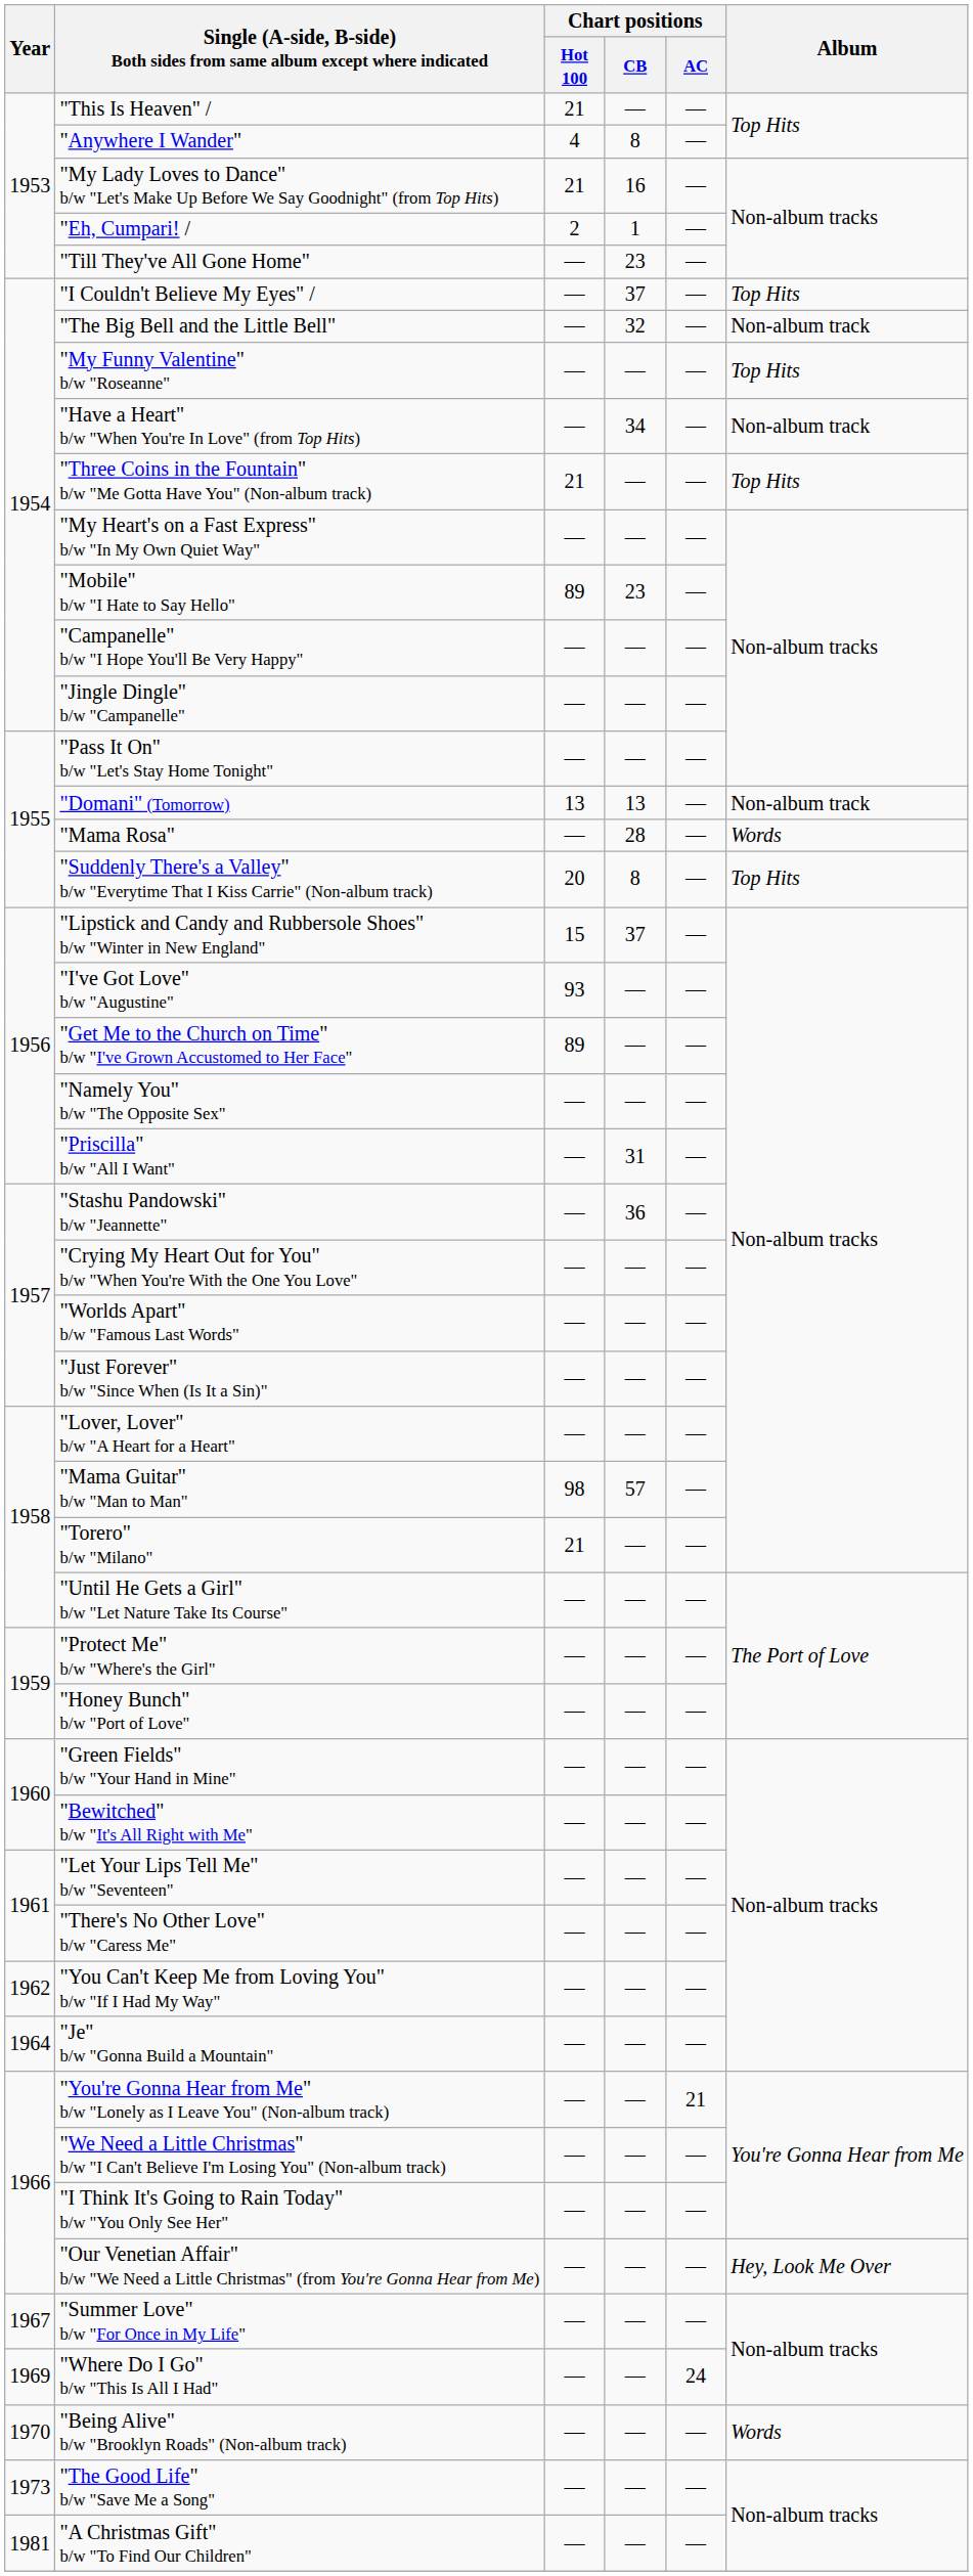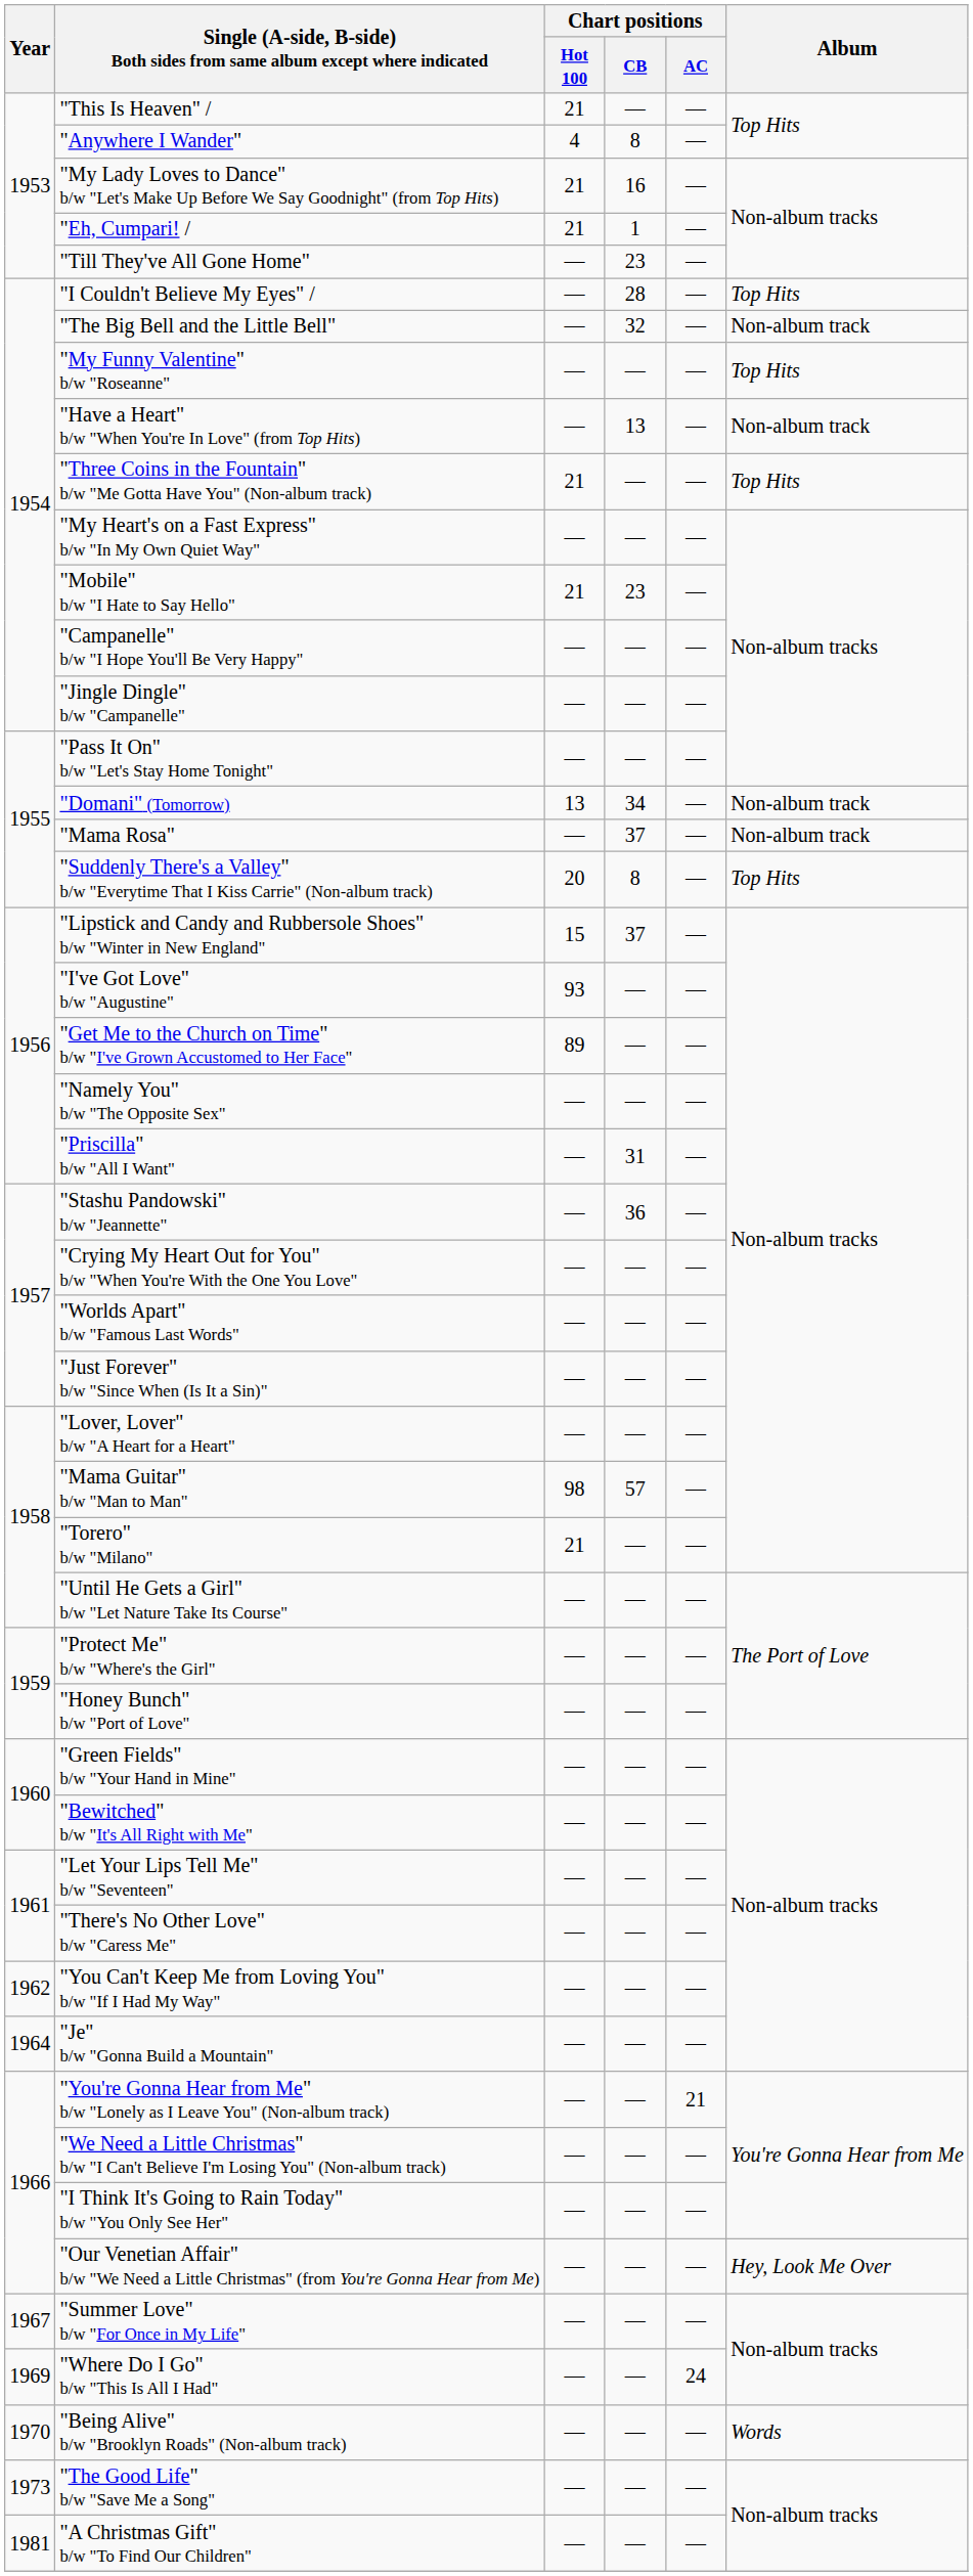 <table class="wikitable">
 <tr>
 <th align="center" rowspan="2">Year</th>
 <th align="center" rowspan="2">Single (A-side, B-side)<br><small>Both sides from same album except where indicated</small></th>
 <th align="center" colspan="3">Chart positions</th>
 <th align="center" rowspan="2">Album</th>
 </tr>
 <tr>
 <th width="40"><small><a href='#'>Hot 100</a></small></th>
 <th width="40"><small><a href='#'>CB</a></small></th>
 <th width="40"><small><a href='#'>AC</a></small></th>
 </tr>
 <tr>
 <td rowspan="5">1953</td>
 <td style="text-align:left;">"This Is Heaven" /</td>
 <td align="center">21</td>
 <td align="center">—</td>
 <td align="center">—</td>
 <td align="left" rowspan="2"><em>Top Hits</em></td>
 </tr>
 <tr>
 <td style="text-align:left;">"<a href='#'>Anywhere I Wander</a>"</td>
 <td align="center">4</td>
 <td align="center">8</td>
 <td align="center">—</td>
 </tr>
 <tr>
 <td style="text-align:left;">"My Lady Loves to Dance"<br><small>b/w "Let's Make Up Before We Say Goodnight" (from <em>Top Hits</em>)</small></td>
 <td align="center">21</td>
 <td align="center">16</td>
 <td align="center">—</td>
 <td align="left" rowspan="3">Non-album tracks</td>
 </tr>
 <tr>
 <td style="text-align:left;">"<a href='#'>Eh, Cumpari!</a> /</td>
-<td align="center">2</td>
+<td align="center">21</td>
 <td align="center">1</td>
 <td align="center">—</td>
 </tr>
 <tr>
 <td style="text-align:left;">"Till They've All Gone Home"</td>
 <td align="center">—</td>
 <td align="center">23</td>
 <td align="center">—</td>
 </tr>
 <tr>
 <td rowspan="9">1954</td>
 <td style="text-align:left;">"I Couldn't Believe My Eyes" /</td>
 <td align="center">—</td>
-<td align="center">37</td>
+<td align="center">28</td>
 <td align="center">—</td>
 <td align="left"><em>Top Hits</em></td>
 </tr>
 <tr>
 <td style="text-align:left;">"The Big Bell and the Little Bell"</td>
 <td align="center">—</td>
 <td align="center">32</td>
 <td align="center">—</td>
 <td align="left">Non-album track</td>
 </tr>
 <tr>
 <td style="text-align:left;">"<a href='#'>My Funny Valentine</a>"<br><small>b/w "Roseanne"</small></td>
 <td align="center">—</td>
 <td align="center">—</td>
 <td align="center">—</td>
 <td align="left"><em>Top Hits</em></td>
 </tr>
 <tr>
 <td style="text-align:left;">"Have a Heart"<br><small>b/w "When You're In Love" (from <em>Top Hits</em>)</small></td>
 <td align="center">—</td>
-<td align="center">34</td>
+<td align="center">13</td>
 <td align="center">—</td>
 <td align="left">Non-album track</td>
 </tr>
 <tr>
 <td style="text-align:left;">"<a href='#'>Three Coins in the Fountain</a>"<br><small>b/w "Me Gotta Have You" (Non-album track)</small></td>
 <td align="center">21</td>
 <td align="center">—</td>
 <td align="center">—</td>
 <td align="left"><em>Top Hits</em></td>
 </tr>
 <tr>
 <td style="text-align:left;">"My Heart's on a Fast Express"<br><small>b/w "In My Own Quiet Way"</small></td>
 <td align="center">—</td>
 <td align="center">—</td>
 <td align="center">—</td>
 <td align="left" rowspan="5">Non-album tracks</td>
 </tr>
 <tr>
 <td style="text-align:left;">"Mobile"<br><small>b/w "I Hate to Say Hello"</small></td>
-<td align="center">89</td>
+<td align="center">21</td>
 <td align="center">23</td>
 <td align="center">—</td>
 </tr>
 <tr>
 <td style="text-align:left;">"Campanelle"<br><small>b/w "I Hope You'll Be Very Happy" </small></td>
 <td align="center">—</td>
 <td align="center">—</td>
 <td align="center">—</td>
 </tr>
 <tr>
 <td style="text-align:left;">"Jingle Dingle"<br><small>b/w "Campanelle"</small></td>
 <td align="center">—</td>
 <td align="center">—</td>
 <td align="center">—</td>
 </tr>
 <tr>
 <td rowspan="4">1955</td>
 <td style="text-align:left;">"Pass It On"<br><small>b/w "Let's Stay Home Tonight"</small></td>
 <td align="center">—</td>
 <td align="center">—</td>
 <td align="center">—</td>
 </tr>
 <tr>
 <td style="text-align:left;"><a href='#'>"Domani"<small> (Tomorrow)</small></a></td>
 <td align="center">13</td>
-<td align="center">13</td>
+<td align="center">34</td>
 <td align="center">—</td>
 <td align="left">Non-album track</td>
 </tr>
 <tr>
 <td style="text-align:left;">"Mama Rosa"</td>
 <td align="center">—</td>
-<td align="center">28</td>
+<td align="center">37</td>
 <td align="center">—</td>
-<td align="left"><em>Words</em></td>
+<td align="left">Non-album track</td>
 </tr>
 <tr>
 <td style="text-align:left;">"<a href='#'>Suddenly There's a Valley</a>"<br><small>b/w "Everytime That I Kiss Carrie" (Non-album track)</small></td>
 <td align="center">20</td>
 <td align="center">8</td>
 <td align="center">—</td>
 <td align="left"><em>Top Hits</em></td>
 </tr>
 <tr>
 <td rowspan="5">1956</td>
 <td style="text-align:left;">"Lipstick and Candy and Rubbersole Shoes"<br><small>b/w "Winter in New England"</small></td>
 <td align="center">15</td>
 <td align="center">37</td>
 <td align="center">—</td>
 <td align="left" rowspan="12">Non-album tracks</td>
 </tr>
 <tr>
 <td style="text-align:left;">"I've Got Love"<br><small>b/w "Augustine"</small></td>
 <td align="center">93</td>
 <td align="center">—</td>
 <td align="center">—</td>
 </tr>
 <tr>
 <td style="text-align:left;">"<a href='#'>Get Me to the Church on Time</a>"<br><small>b/w "<a href='#'>I've Grown Accustomed to Her Face</a>"</small></td>
 <td align="center">89</td>
 <td align="center">—</td>
 <td align="center">—</td>
 </tr>
 <tr>
 <td style="text-align:left;">"Namely You"<br><small>b/w "The Opposite Sex"</small></td>
 <td align="center">—</td>
 <td align="center">—</td>
 <td align="center">—</td>
 </tr>
 <tr>
 <td style="text-align:left;">"<a href='#'>Priscilla</a>"<br><small>b/w "All I Want"</small></td>
 <td align="center">—</td>
 <td align="center">31</td>
 <td align="center">—</td>
 </tr>
 <tr>
 <td rowspan="4">1957</td>
 <td style="text-align:left;">"Stashu Pandowski"<br><small>b/w "Jeannette"</small></td>
 <td align="center">—</td>
 <td align="center">36</td>
 <td align="center">—</td>
 </tr>
 <tr>
 <td style="text-align:left;">"Crying My Heart Out for You"<br><small>b/w "When You're With the One You Love"</small></td>
 <td align="center">—</td>
 <td align="center">—</td>
 <td align="center">—</td>
 </tr>
 <tr>
 <td style="text-align:left;">"Worlds Apart"<br><small>b/w "Famous Last Words"</small></td>
 <td align="center">—</td>
 <td align="center">—</td>
 <td align="center">—</td>
 </tr>
 <tr>
 <td style="text-align:left;">"Just Forever"<br><small>b/w "Since When (Is It a Sin)"</small></td>
 <td align="center">—</td>
 <td align="center">—</td>
 <td align="center">—</td>
 </tr>
 <tr>
 <td rowspan="4">1958</td>
 <td style="text-align:left;">"Lover, Lover"<br><small>b/w "A Heart for a Heart"</small></td>
 <td align="center">—</td>
 <td align="center">—</td>
 <td align="center">—</td>
 </tr>
 <tr>
 <td style="text-align:left;">"Mama Guitar"<br><small>b/w "Man to Man"</small></td>
 <td align="center">98</td>
 <td align="center">57</td>
 <td align="center">—</td>
 </tr>
 <tr>
 <td style="text-align:left;">"Torero"<br><small>b/w "Milano"</small></td>
 <td align="center">21</td>
 <td align="center">—</td>
 <td align="center">—</td>
 </tr>
 <tr>
 <td style="text-align:left;">"Until He Gets a Girl"<br><small>b/w "Let Nature Take Its Course"</small></td>
 <td align="center">—</td>
 <td align="center">—</td>
 <td align="center">—</td>
 <td align="left" rowspan="3"><em>The Port of Love</em></td>
 </tr>
 <tr>
 <td rowspan="2">1959</td>
 <td style="text-align:left;">"Protect Me"<br><small>b/w "Where's the Girl"</small></td>
 <td align="center">—</td>
 <td align="center">—</td>
 <td align="center">—</td>
 </tr>
 <tr>
 <td style="text-align:left;">"Honey Bunch"<br><small>b/w "Port of Love"</small></td>
 <td align="center">—</td>
 <td align="center">—</td>
 <td align="center">—</td>
 </tr>
 <tr>
 <td rowspan="2">1960</td>
 <td style="text-align:left;">"Green Fields"<br><small>b/w "Your Hand in Mine" </small></td>
 <td align="center">—</td>
 <td align="center">—</td>
 <td align="center">—</td>
 <td align="left" rowspan="6">Non-album tracks</td>
 </tr>
 <tr>
 <td style="text-align:left;">"<a href='#'>Bewitched</a>"<br><small>b/w "<a href='#'>It's All Right with Me</a>" </small></td>
 <td align="center">—</td>
 <td align="center">—</td>
 <td align="center">—</td>
 </tr>
 <tr>
 <td rowspan="2">1961</td>
 <td style="text-align:left;">"Let Your Lips Tell Me"<br><small>b/w "Seventeen" </small></td>
 <td align="center">—</td>
 <td align="center">—</td>
 <td align="center">—</td>
 </tr>
 <tr>
 <td style="text-align:left;">"There's No Other Love"<br><small>b/w "Caress Me" </small></td>
 <td align="center">—</td>
 <td align="center">—</td>
 <td align="center">—</td>
 </tr>
 <tr>
 <td>1962</td>
 <td style="text-align:left;">"You Can't Keep Me from Loving You"<br><small>b/w "If I Had My Way" </small></td>
 <td align="center">—</td>
 <td align="center">—</td>
 <td align="center">—</td>
 </tr>
 <tr>
 <td>1964</td>
 <td style="text-align:left;">"Je"<br><small>b/w "Gonna Build a Mountain" </small></td>
 <td align="center">—</td>
 <td align="center">—</td>
 <td align="center">—</td>
 </tr>
 <tr>
 <td rowspan="4">1966</td>
 <td style="text-align:left;">"<a href='#'>You're Gonna Hear from Me</a>"<br><small>b/w "Lonely as I Leave You" (Non-album track)</small></td>
 <td align="center">—</td>
 <td align="center">—</td>
 <td align="center">21</td>
 <td align="left" rowspan="3"><em>You're Gonna Hear from Me</em></td>
 </tr>
 <tr>
 <td style="text-align:left;">"<a href='#'>We Need a Little Christmas</a>"<br><small>b/w "I Can't Believe I'm Losing You" (Non-album track)</small></td>
 <td align="center">—</td>
 <td align="center">—</td>
 <td align="center">—</td>
 </tr>
 <tr>
 <td style="text-align:left;">"I Think It's Going to Rain Today"<br><small>b/w "You Only See Her"</small></td>
 <td align="center">—</td>
 <td align="center">—</td>
 <td align="center">—</td>
 </tr>
 <tr>
 <td style="text-align:left;">"Our Venetian Affair"<br><small>b/w "We Need a Little Christmas" (from <em>You're Gonna Hear from Me</em>)</small></td>
 <td align="center">—</td>
 <td align="center">—</td>
 <td align="center">—</td>
 <td align="left"><em>Hey, Look Me Over</em></td>
 </tr>
 <tr>
 <td>1967</td>
 <td style="text-align:left;">"Summer Love"<br><small>b/w "<a href='#'>For Once in My Life</a>" </small></td>
 <td align="center">—</td>
 <td align="center">—</td>
 <td align="center">—</td>
 <td align="left" rowspan="2">Non-album tracks</td>
 </tr>
 <tr>
 <td rowspan="1">1969</td>
 <td style="text-align:left;">"Where Do I Go"<br><small>b/w "This Is All I Had"</small></td>
 <td align="center">—</td>
 <td align="center">—</td>
 <td align="center">24</td>
 </tr>
 <tr>
 <td>1970</td>
 <td style="text-align:left;">"Being Alive"<br><small>b/w "Brooklyn Roads" (Non-album track)</small></td>
 <td align="center">—</td>
 <td align="center">—</td>
 <td align="center">—</td>
 <td align="left"><em>Words</em></td>
 </tr>
 <tr>
 <td>1973</td>
 <td style="text-align:left;">"<a href='#'>The Good Life</a>"<br><small>b/w "Save Me a Song"</small></td>
 <td align="center">—</td>
 <td align="center">—</td>
 <td align="center">—</td>
 <td align="left" rowspan="2">Non-album tracks</td>
 </tr>
 <tr>
 <td>1981</td>
 <td style="text-align:left;">"A Christmas Gift"<br><small>b/w "To Find Our Children" </small></td>
 <td align="center">—</td>
 <td align="center">—</td>
 <td align="center">—</td>
 </tr>
 <tr>
 </tr>
 </table>
